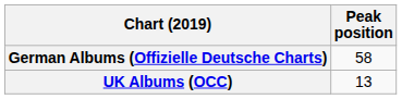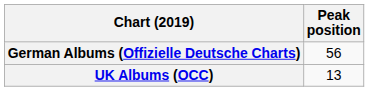 <table class="wikitable plainrowheaders sortable" style="text-align:center;">
 <tr>
 <th>Chart (2019)</th>
 <th>Peak<br>position</th>
 </tr>
 <tr>
 <th scope="row">German Albums (<a href='#'>Offizielle Deutsche Charts</a>)</th>
-<td>58</td>
+<td>56</td>
 </tr>
 <tr>
 <th scope="row"><a href='#'>UK Albums</a> (<a href='#'>OCC</a>)</th>
 <td>13</td>
 </tr>
 </table>
